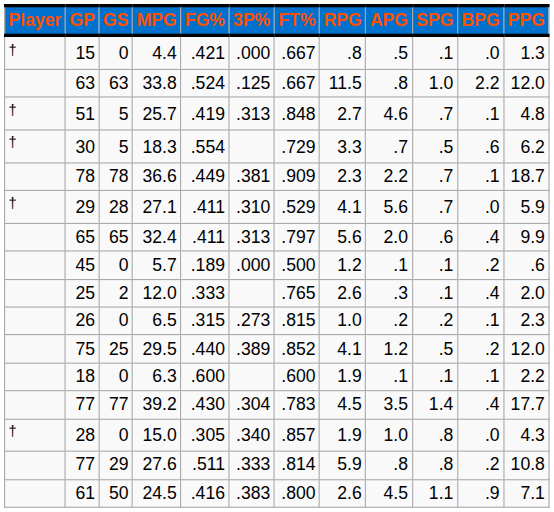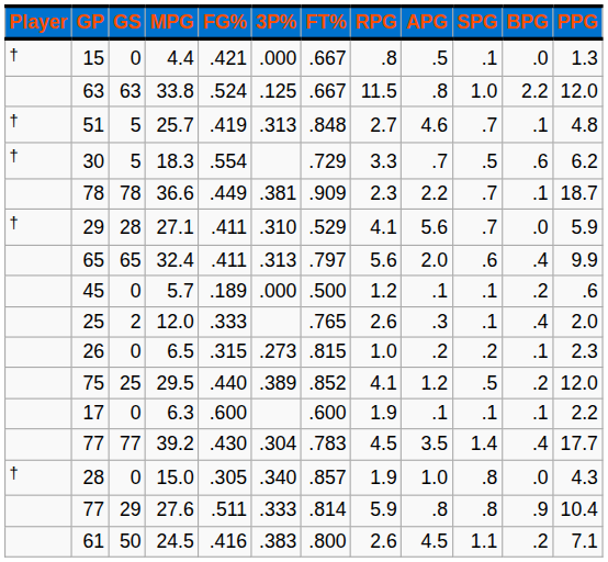 <table class="wikitable sortable" style="text-align:right;">
 <tr>
 <th style="background:#0072CE; color:#FE5000; border-top:#010101 3px solid; border-bottom:#010101 3px solid;">Player</th>
 <th style="background:#0072CE; color:#FE5000; border-top:#010101 3px solid; border-bottom:#010101 3px solid;">GP</th>
 <th style="background:#0072CE; color:#FE5000; border-top:#010101 3px solid; border-bottom:#010101 3px solid;">GS</th>
 <th style="background:#0072CE; color:#FE5000; border-top:#010101 3px solid; border-bottom:#010101 3px solid;">MPG</th>
 <th style="background:#0072CE; color:#FE5000; border-top:#010101 3px solid; border-bottom:#010101 3px solid;">FG%</th>
 <th style="background:#0072CE; color:#FE5000; border-top:#010101 3px solid; border-bottom:#010101 3px solid;">3P%</th>
 <th style="background:#0072CE; color:#FE5000; border-top:#010101 3px solid; border-bottom:#010101 3px solid;">FT%</th>
 <th style="background:#0072CE; color:#FE5000; border-top:#010101 3px solid; border-bottom:#010101 3px solid;">RPG</th>
 <th style="background:#0072CE; color:#FE5000; border-top:#010101 3px solid; border-bottom:#010101 3px solid;">APG</th>
 <th style="background:#0072CE; color:#FE5000; border-top:#010101 3px solid; border-bottom:#010101 3px solid;">SPG</th>
 <th style="background:#0072CE; color:#FE5000; border-top:#010101 3px solid; border-bottom:#010101 3px solid;">BPG</th>
 <th style="background:#0072CE; color:#FE5000; border-top:#010101 3px solid; border-bottom:#010101 3px solid;">PPG</th>
 </tr>
 <tr>
 <td style="text-align:left;"><sup>†</sup></td>
 <td>15</td>
 <td>0</td>
 <td>4.4</td>
 <td>.421</td>
 <td>.000</td>
 <td>.667</td>
 <td>.8</td>
 <td>.5</td>
 <td>.1</td>
 <td>.0</td>
 <td>1.3</td>
 </tr>
 <tr>
 <td style="text-align:left;"></td>
 <td>63</td>
 <td>63</td>
 <td>33.8</td>
 <td>.524</td>
 <td>.125</td>
 <td>.667</td>
 <td>11.5</td>
 <td>.8</td>
 <td>1.0</td>
 <td>2.2</td>
 <td>12.0</td>
 </tr>
 <tr>
 <td style="text-align:left;"><sup>†</sup></td>
 <td>51</td>
 <td>5</td>
 <td>25.7</td>
 <td>.419</td>
 <td>.313</td>
 <td>.848</td>
 <td>2.7</td>
 <td>4.6</td>
 <td>.7</td>
 <td>.1</td>
 <td>4.8</td>
 </tr>
 <tr>
 <td style="text-align:left;"><sup>†</sup></td>
 <td>30</td>
 <td>5</td>
 <td>18.3</td>
 <td>.554</td>
 <td></td>
 <td>.729</td>
 <td>3.3</td>
 <td>.7</td>
 <td>.5</td>
 <td>.6</td>
 <td>6.2</td>
 </tr>
 <tr>
 <td style="text-align:left;"></td>
 <td>78</td>
 <td>78</td>
 <td>36.6</td>
 <td>.449</td>
 <td>.381</td>
 <td>.909</td>
 <td>2.3</td>
 <td>2.2</td>
 <td>.7</td>
 <td>.1</td>
 <td>18.7</td>
 </tr>
 <tr>
 <td style="text-align:left;"><sup>†</sup></td>
 <td>29</td>
 <td>28</td>
 <td>27.1</td>
 <td>.411</td>
 <td>.310</td>
 <td>.529</td>
 <td>4.1</td>
 <td>5.6</td>
 <td>.7</td>
 <td>.0</td>
 <td>5.9</td>
 </tr>
 <tr>
 <td style="text-align:left;"></td>
 <td>65</td>
 <td>65</td>
 <td>32.4</td>
 <td>.411</td>
 <td>.313</td>
 <td>.797</td>
 <td>5.6</td>
 <td>2.0</td>
 <td>.6</td>
 <td>.4</td>
 <td>9.9</td>
 </tr>
 <tr>
 <td style="text-align:left;"></td>
 <td>45</td>
 <td>0</td>
 <td>5.7</td>
 <td>.189</td>
 <td>.000</td>
 <td>.500</td>
 <td>1.2</td>
 <td>.1</td>
 <td>.1</td>
 <td>.2</td>
 <td>.6</td>
 </tr>
 <tr>
 <td style="text-align:left;"></td>
 <td>25</td>
 <td>2</td>
 <td>12.0</td>
 <td>.333</td>
 <td></td>
 <td>.765</td>
 <td>2.6</td>
 <td>.3</td>
 <td>.1</td>
 <td>.4</td>
 <td>2.0</td>
 </tr>
 <tr>
 <td style="text-align:left;"></td>
 <td>26</td>
 <td>0</td>
 <td>6.5</td>
 <td>.315</td>
 <td>.273</td>
 <td>.815</td>
 <td>1.0</td>
 <td>.2</td>
 <td>.2</td>
 <td>.1</td>
 <td>2.3</td>
 </tr>
 <tr>
 <td style="text-align:left;"></td>
 <td>75</td>
 <td>25</td>
 <td>29.5</td>
 <td>.440</td>
 <td>.389</td>
 <td>.852</td>
 <td>4.1</td>
 <td>1.2</td>
 <td>.5</td>
 <td>.2</td>
 <td>12.0</td>
 </tr>
 <tr>
 <td style="text-align:left;"></td>
-<td>18</td>
+<td>17</td>
 <td>0</td>
 <td>6.3</td>
 <td>.600</td>
 <td></td>
 <td>.600</td>
 <td>1.9</td>
 <td>.1</td>
 <td>.1</td>
 <td>.1</td>
 <td>2.2</td>
 </tr>
 <tr>
 <td style="text-align:left;"></td>
 <td>77</td>
 <td>77</td>
 <td>39.2</td>
 <td>.430</td>
 <td>.304</td>
 <td>.783</td>
 <td>4.5</td>
 <td>3.5</td>
 <td>1.4</td>
 <td>.4</td>
 <td>17.7</td>
 </tr>
 <tr>
 <td style="text-align:left;"><sup>†</sup></td>
 <td>28</td>
 <td>0</td>
 <td>15.0</td>
 <td>.305</td>
 <td>.340</td>
 <td>.857</td>
 <td>1.9</td>
 <td>1.0</td>
 <td>.8</td>
 <td>.0</td>
 <td>4.3</td>
 </tr>
 <tr>
 <td style="text-align:left;"></td>
 <td>77</td>
 <td>29</td>
 <td>27.6</td>
 <td>.511</td>
 <td>.333</td>
 <td>.814</td>
 <td>5.9</td>
 <td>.8</td>
 <td>.8</td>
-<td>.2</td>
-<td>10.8</td>
+<td>.9</td>
+<td>10.4</td>
 </tr>
 <tr>
 <td style="text-align:left;"></td>
 <td>61</td>
 <td>50</td>
 <td>24.5</td>
 <td>.416</td>
 <td>.383</td>
 <td>.800</td>
 <td>2.6</td>
 <td>4.5</td>
 <td>1.1</td>
-<td>.9</td>
+<td>.2</td>
 <td>7.1</td>
 </tr>
 </table>
